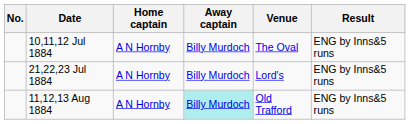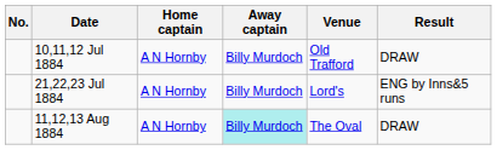 <table class="wikitable">
 <tr style="background:#efefef;">
 <th>No.</th>
 <th>Date</th>
 <th>Home captain</th>
 <th>Away captain</th>
 <th>Venue</th>
 <th>Result</th>
 </tr>
 <tr>
 <td></td>
 <td>10,11,12 Jul 1884</td>
 <td><a href='#'>A N Hornby</a></td>
 <td><a href='#'>Billy Murdoch</a></td>
-<td><a href='#'>The Oval</a></td>
-<td>ENG by Inns&5 runs</td>
+<td><a href='#'>Old Trafford</a></td>
+<td>DRAW</td>
 </tr>
 <tr>
 <td></td>
 <td>21,22,23 Jul 1884</td>
 <td><a href='#'>A N Hornby</a></td>
 <td><a href='#'>Billy Murdoch</a></td>
 <td><a href='#'>Lord's</a></td>
 <td>ENG by Inns&5 runs</td>
 </tr>
 <tr>
 <td></td>
 <td>11,12,13 Aug 1884</td>
 <td><a href='#'>A N Hornby</a></td>
 <td style="background: paleturquoise;"><a href='#'>Billy Murdoch</a></td>
-<td><a href='#'>Old Trafford</a></td>
-<td>ENG by Inns&5 runs</td>
+<td><a href='#'>The Oval</a></td>
+<td>DRAW</td>
 </tr>
 </table>
